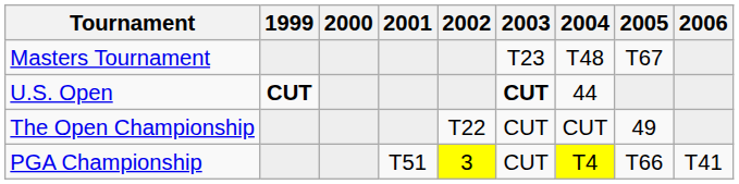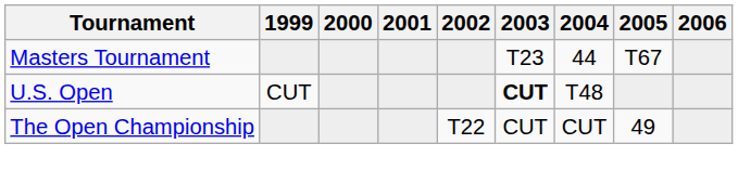 <table class="wikitable" style="font-size:95%;text-align:center;">
 <tr>
 <th>Tournament</th>
 <th>1999</th>
 <th>2000</th>
 <th>2001</th>
 <th>2002</th>
 <th>2003</th>
 <th>2004</th>
 <th>2005</th>
 <th>2006</th>
 </tr>
 <tr>
 <td align=left><a href='#'>Masters Tournament</a></td>
 <td style="background:#eeeeee;"></td>
 <td style="background:#eeeeee;"></td>
 <td style="background:#eeeeee;"></td>
 <td style="background:#eeeeee;"></td>
 <td>T23</td>
-<td>T48</td>
+<td>44</td>
 <td>T67</td>
 <td style="background:#eeeeee;"></td>
 </tr>
 <tr>
 <td align=left><a href='#'>U.S. Open</a></td>
-<td><strong>CUT</strong></td>
+<td>CUT</td>
 <td style="background:#eeeeee;"></td>
 <td style="background:#eeeeee;"></td>
 <td style="background:#eeeeee;"></td>
 <td><strong>CUT</strong></td>
-<td>44</td>
+<td>T48</td>
 <td style="background:#eeeeee;"></td>
 <td style="background:#eeeeee;"></td>
 </tr>
 <tr>
 <td align=left><a href='#'>The Open Championship</a></td>
 <td style="background:#eeeeee;"></td>
 <td style="background:#eeeeee;"></td>
 <td style="background:#eeeeee;"></td>
 <td>T22</td>
 <td>CUT</td>
 <td>CUT</td>
 <td>49</td>
 <td style="background:#eeeeee;"></td>
 </tr>
-<tr>
-<td align=left><a href='#'>PGA Championship</a></td>
-<td style="background:#eeeeee;"></td>
-<td style="background:#eeeeee;"></td>
-<td>T51</td>
-<td style="background:yellow;">3</td>
-<td>CUT</td>
-<td style="background:yellow;">T4</td>
-<td>T66</td>
-<td>T41</td>
-</tr>
 </table>
